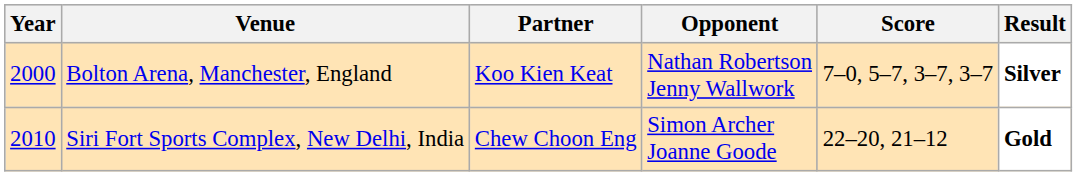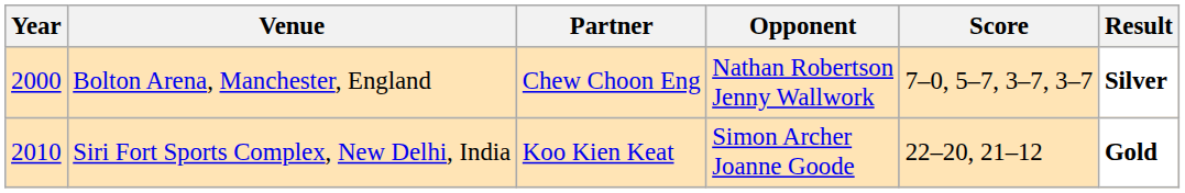 <table class="sortable wikitable" style="font-size: 90%;">
 <tr>
 <th>Year</th>
 <th>Venue</th>
 <th>Partner</th>
 <th>Opponent</th>
 <th>Score</th>
 <th>Result</th>
 </tr>
 <tr style="background:#FFE4B5">
 <td align="center"><a href='#'>2000</a></td>
 <td align="left"><a href='#'>Bolton Arena</a>, <a href='#'>Manchester</a>, England</td>
-<td align="left"> <a href='#'>Koo Kien Keat</a></td>
+<td align="left"> <a href='#'>Chew Choon Eng</a></td>
 <td align="left"> <a href='#'>Nathan Robertson</a><br> <a href='#'>Jenny Wallwork</a></td>
 <td align="left">7–0, 5–7, 3–7, 3–7</td>
 <td style="text-align:left; background:white"> <strong>Silver</strong></td>
 </tr>
 <tr style="background:#FFE4B5">
 <td align="center"><a href='#'>2010</a></td>
 <td align="left"><a href='#'>Siri Fort Sports Complex</a>, <a href='#'>New Delhi</a>, India</td>
-<td align="left"> <a href='#'>Chew Choon Eng</a></td>
+<td align="left"> <a href='#'>Koo Kien Keat</a></td>
 <td align="left"> <a href='#'>Simon Archer</a><br> <a href='#'>Joanne Goode</a></td>
 <td align="left">22–20, 21–12</td>
 <td style="text-align:left; background:white"> <strong>Gold</strong></td>
 </tr>
 </table>
